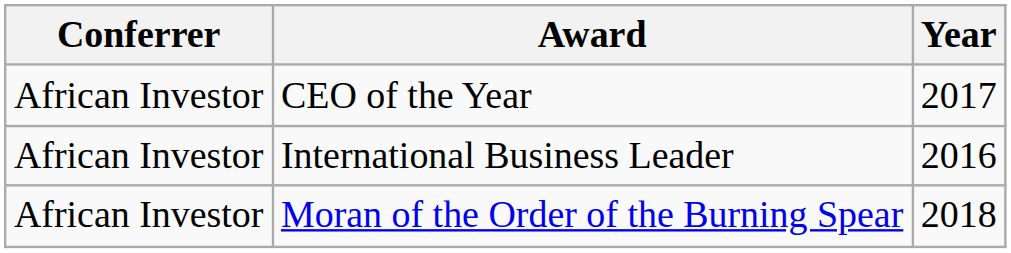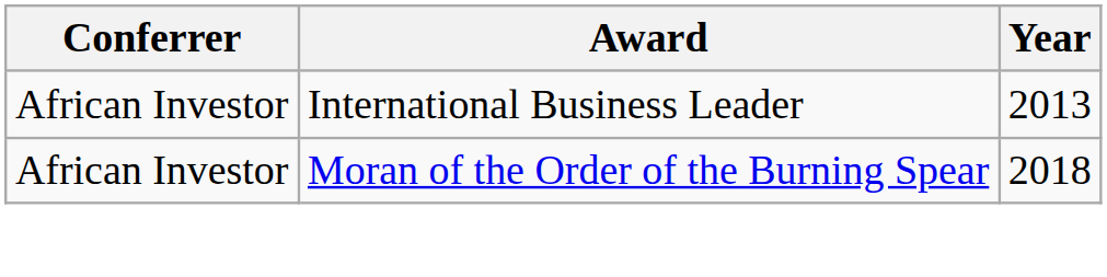 <table class="wikitable">
 <tr>
 <th>Conferrer</th>
 <th>Award</th>
 <th>Year</th>
 </tr>
 <tr>
 <td>African Investor</td>
-<td>CEO of the Year</td>
-<td>2017</td>
-</tr>
-<tr>
-<td>African Investor</td>
 <td>International Business Leader</td>
-<td>2016</td>
+<td>2013</td>
 </tr>
 <tr>
 <td>African Investor</td>
 <td><a href='#'>Moran of the Order of the Burning Spear</a></td>
 <td>2018</td>
 </tr>
 </table>
